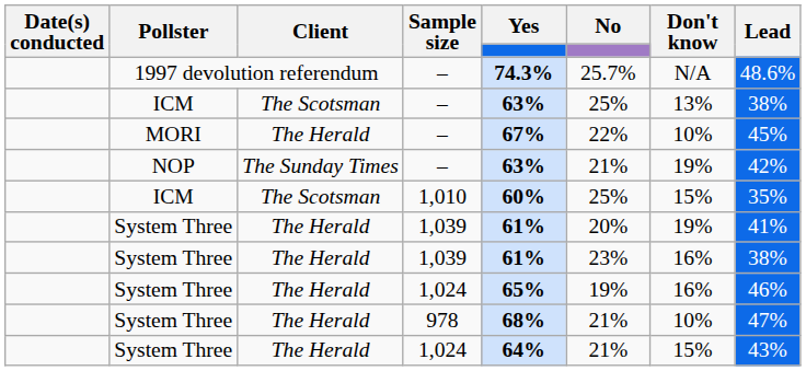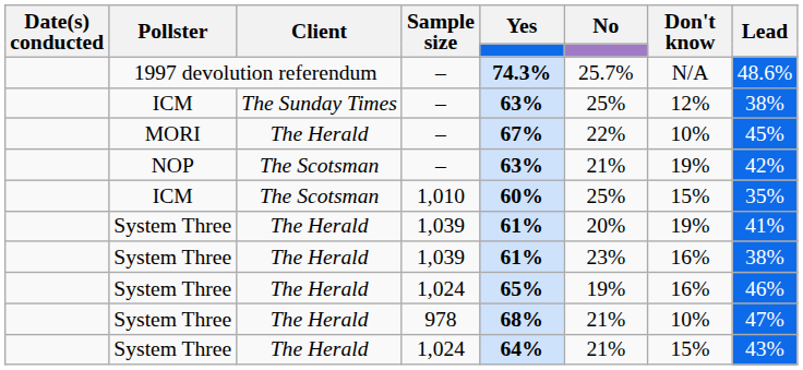 <table class="wikitable sortable mw-datatable" style="text-align:center;font-size:90%;line-height:14px;">
 <tr>
 <th rowspan="2">Date(s)<br>conducted</th>
 <th rowspan="2">Pollster</th>
 <th rowspan="2">Client</th>
 <th rowspan="2">Sample<br>size</th>
 <th class="unsortable" style="width:50px;">Yes</th>
 <th class="unsortable" style="width:50px;">No</th>
 <th rowspan="2" style="width:50px;">Don't<br>know</th>
 <th rowspan="2">Lead</th>
 </tr>
 <tr>
 <th data-sort-type="number" style="background:#0D6AE8;"></th>
 <th data-sort-type="number" style="background:#A07AC5;"></th>
 </tr>
 <tr>
 <td></td>
 <td colspan="2">1997 devolution referendum</td>
 <td>–</td>
 <td style="background:#CFE2FC;"><strong>74.3%</strong></td>
 <td>25.7%</td>
 <td>N/A</td>
 <td style="background:#0D6AE8;color:#FFFFFF;">48.6%</td>
 </tr>
 <tr>
 <td></td>
 <td>ICM</td>
-<td><em>The Scotsman</em></td>
+<td><em>The Sunday Times</em></td>
 <td>–</td>
 <td style="background:#CFE2FC;"><strong>63%</strong></td>
 <td>25%</td>
-<td>13%</td>
+<td>12%</td>
 <td style="background:#0D6AE8;color:#FFFFFF;">38%</td>
 </tr>
 <tr>
 <td></td>
 <td>MORI</td>
 <td><em>The Herald</em></td>
 <td>–</td>
 <td style="background:#CFE2FC;"><strong>67%</strong></td>
 <td>22%</td>
 <td>10%</td>
 <td style="background:#0D6AE8;color:#FFFFFF;">45%</td>
 </tr>
 <tr>
 <td></td>
 <td>NOP</td>
-<td><em>The Sunday Times</em></td>
+<td><em>The Scotsman</em></td>
 <td>–</td>
 <td style="background:#CFE2FC;"><strong>63%</strong></td>
 <td>21%</td>
 <td>19%</td>
 <td style="background:#0D6AE8;color:#FFFFFF;">42%</td>
 </tr>
 <tr>
 <td></td>
 <td>ICM</td>
 <td><em>The Scotsman</em></td>
 <td>1,010</td>
 <td style="background:#CFE2FC;"><strong>60%</strong></td>
 <td>25%</td>
 <td>15%</td>
 <td style="background:#0D6AE8;color:#FFFFFF;">35%</td>
 </tr>
 <tr>
 <td></td>
 <td>System Three</td>
 <td><em>The Herald</em></td>
 <td>1,039</td>
 <td style="background:#CFE2FC;"><strong>61%</strong></td>
 <td>20%</td>
 <td>19%</td>
 <td style="background:#0D6AE8;color:#FFFFFF;">41%</td>
 </tr>
 <tr>
 <td></td>
 <td>System Three</td>
 <td><em>The Herald</em></td>
 <td>1,039</td>
 <td style="background:#CFE2FC;"><strong>61%</strong></td>
 <td>23%</td>
 <td>16%</td>
 <td style="background:#0D6AE8;color:#FFFFFF;">38%</td>
 </tr>
 <tr>
 <td></td>
 <td>System Three</td>
 <td><em>The Herald</em></td>
 <td>1,024</td>
 <td style="background:#CFE2FC;"><strong>65%</strong></td>
 <td>19%</td>
 <td>16%</td>
 <td style="background:#0D6AE8;color:#FFFFFF;">46%</td>
 </tr>
 <tr>
 <td></td>
 <td>System Three</td>
 <td><em>The Herald</em></td>
 <td>978</td>
 <td style="background:#CFE2FC;"><strong>68%</strong></td>
 <td>21%</td>
 <td>10%</td>
 <td style="background:#0D6AE8;color:#FFFFFF;">47%</td>
 </tr>
 <tr>
 <td></td>
 <td>System Three</td>
 <td><em>The Herald</em></td>
 <td>1,024</td>
 <td style="background:#CFE2FC;"><strong>64%</strong></td>
 <td>21%</td>
 <td>15%</td>
 <td style="background:#0D6AE8;color:#FFFFFF;">43%</td>
 </tr>
 </table>
